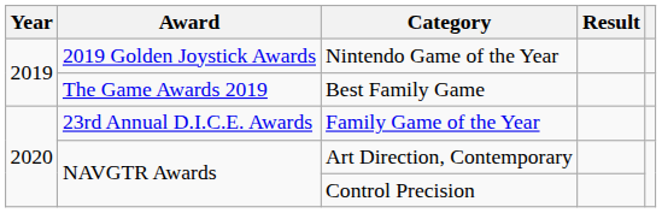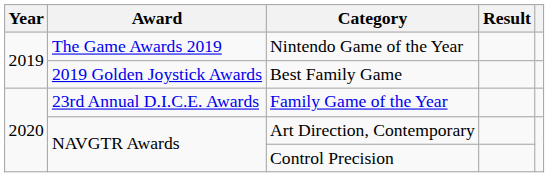 <table class="wikitable sortable">
 <tr>
 <th>Year</th>
 <th>Award</th>
 <th>Category</th>
 <th>Result</th>
 <th></th>
 </tr>
 <tr>
 <td style="text-align:center;" rowspan="2">2019</td>
-<td><a href='#'>2019 Golden Joystick Awards</a></td>
+<td><a href='#'>The Game Awards 2019</a></td>
 <td>Nintendo Game of the Year</td>
 <td></td>
 <td style="text-align:center;"></td>
 </tr>
 <tr>
-<td><a href='#'>The Game Awards 2019</a></td>
+<td><a href='#'>2019 Golden Joystick Awards</a></td>
 <td>Best Family Game</td>
 <td></td>
 <td style="text-align:center;"></td>
 </tr>
 <tr>
 <td style="text-align:center;" rowspan="3">2020</td>
 <td><a href='#'>23rd Annual D.I.C.E. Awards</a></td>
 <td><a href='#'>Family Game of the Year</a></td>
 <td></td>
 <td style="text-align:center;"></td>
 </tr>
 <tr>
 <td rowspan="2">NAVGTR Awards</td>
 <td>Art Direction, Contemporary</td>
 <td></td>
 <td rowspan="2" style="text-align:center;"></td>
 </tr>
 <tr>
 <td>Control Precision</td>
 <td></td>
 </tr>
 </table>
